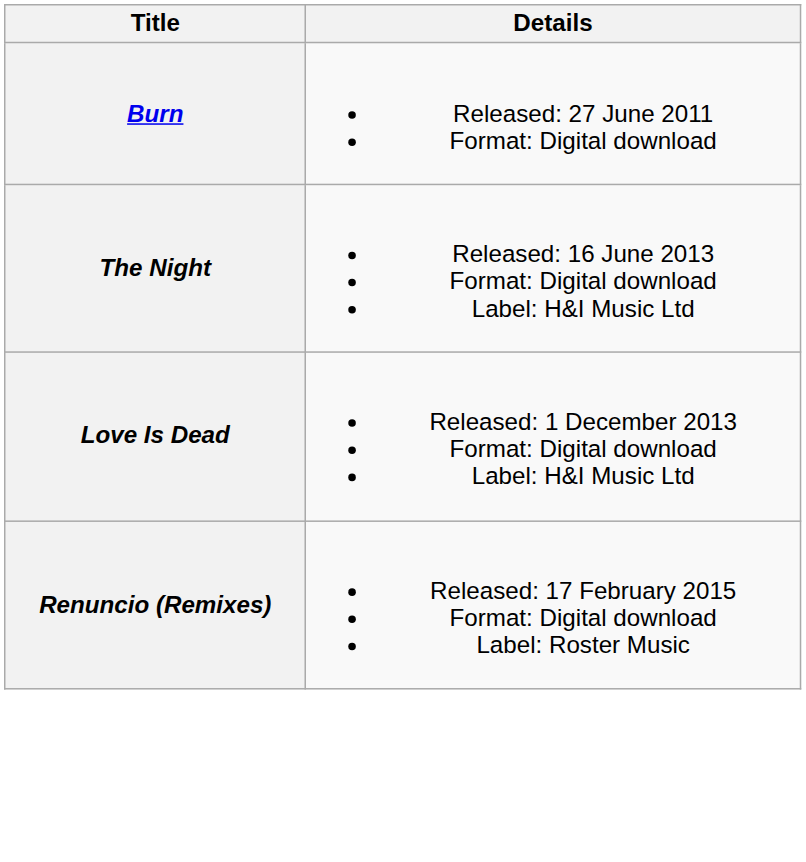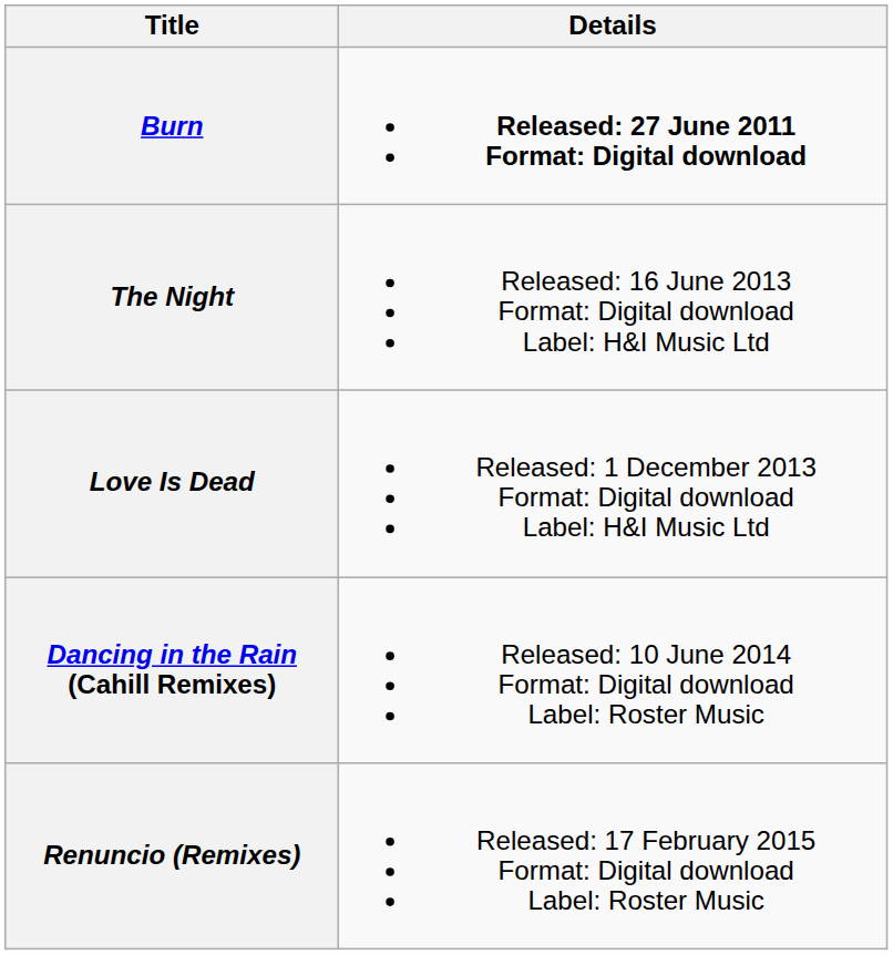 <table class="wikitable plainrowheaders" style="text-align:center;">
 <tr>
 <th scope="col" style="width:12em;">Title</th>
 <th scope="col" style="width:20em;">Details</th>
 </tr>
 <tr>
 <th scope="row"><em><a href='#'>Burn</a></em></th>
-<td><br><ul><li>Released: 27 June 2011</li><li>Format: Digital download</li></ul></td>
+<td><strong><br><ul><li>Released: 27 June 2011</li><li>Format: Digital download</li></ul></strong></td>
 </tr>
 <tr>
 <th scope="row"><em>The Night</em></th>
 <td><br><ul><li>Released: 16 June 2013</li><li>Format: Digital download</li><li>Label: H&I Music Ltd</li></ul></td>
 </tr>
 <tr>
 <th scope="row"><em>Love Is Dead</em></th>
 <td><br><ul><li>Released: 1 December 2013</li><li>Format: Digital download</li><li>Label: H&I Music Ltd</li></ul></td>
 </tr>
 <tr>
+<th scope="row"><em><a href='#'>Dancing in the Rain</a></em><br><span>(Cahill Remixes)</span></th>
+<td><br><ul><li>Released: 10 June 2014</li><li>Format: Digital download</li><li>Label: Roster Music</li></ul></td>
+</tr>
+<tr>
 <th scope="row"><em>Renuncio (Remixes)</em></th>
 <td><br><ul><li>Released: 17 February 2015</li><li>Format: Digital download</li><li>Label: Roster Music</li></ul></td>
 </tr>
 </table>
